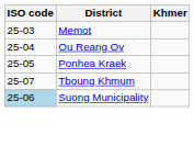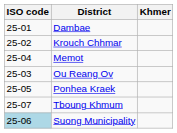 <table class="wikitable">
 <tr>
 <th>ISO code</th>
 <th>District</th>
 <th>Khmer</th>
 </tr>
 <tr>
-<td>25-03</td>
+<td>25-01</td>
+<td><a href='#'>Dambae</a></td>
+<td></td>
+</tr>
+<tr>
+<td>25-02</td>
+<td><a href='#'>Krouch Chhmar</a></td>
+<td></td>
+</tr>
+<tr>
+<td>25-04</td>
 <td><a href='#'>Memot</a></td>
 <td></td>
 </tr>
 <tr>
-<td>25-04</td>
+<td>25-03</td>
 <td><a href='#'>Ou Reang Ov</a></td>
 <td></td>
 </tr>
 <tr>
 <td>25-05</td>
 <td><a href='#'>Ponhea Kraek</a></td>
 <td></td>
 </tr>
 <tr>
 <td>25-07</td>
 <td><a href='#'>Tboung Khmum</a></td>
 <td></td>
 </tr>
 <tr>
 <td style="background: lightblue;">25-06</td>
 <td><a href='#'>Suong Municipality</a></td>
 <td></td>
 </tr>
 </table>
